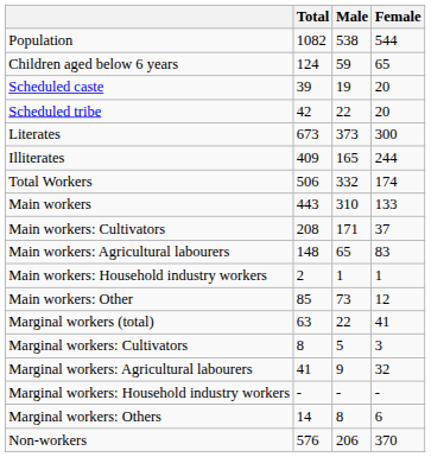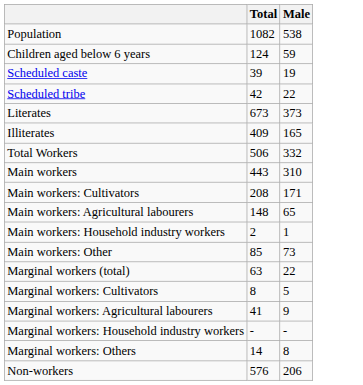 <table class="wikitable sortable">
 <tr>
 <th></th>
 <th>Total</th>
 <th>Male</th>
-<th>Female</th>
 </tr>
 <tr>
 <td>Population</td>
 <td>1082</td>
 <td>538</td>
-<td>544</td>
 </tr>
 <tr>
 <td>Children aged below 6 years</td>
 <td>124</td>
 <td>59</td>
-<td>65</td>
 </tr>
 <tr>
 <td><a href='#'>Scheduled caste</a></td>
 <td>39</td>
 <td>19</td>
-<td>20</td>
 </tr>
 <tr>
 <td><a href='#'>Scheduled tribe</a></td>
 <td>42</td>
 <td>22</td>
-<td>20</td>
 </tr>
 <tr>
 <td>Literates</td>
 <td>673</td>
 <td>373</td>
-<td>300</td>
 </tr>
 <tr>
 <td>Illiterates</td>
 <td>409</td>
 <td>165</td>
-<td>244</td>
 </tr>
 <tr>
 <td>Total Workers</td>
 <td>506</td>
 <td>332</td>
-<td>174</td>
 </tr>
 <tr>
 <td>Main workers</td>
 <td>443</td>
 <td>310</td>
-<td>133</td>
 </tr>
 <tr>
 <td>Main workers: Cultivators</td>
 <td>208</td>
 <td>171</td>
-<td>37</td>
 </tr>
 <tr>
 <td>Main workers: Agricultural labourers</td>
 <td>148</td>
 <td>65</td>
-<td>83</td>
 </tr>
 <tr>
 <td>Main workers: Household industry workers</td>
 <td>2</td>
-<td>1</td>
 <td>1</td>
 </tr>
 <tr>
 <td>Main workers: Other</td>
 <td>85</td>
 <td>73</td>
-<td>12</td>
 </tr>
 <tr>
 <td>Marginal workers (total)</td>
 <td>63</td>
 <td>22</td>
-<td>41</td>
 </tr>
 <tr>
 <td>Marginal workers: Cultivators</td>
 <td>8</td>
 <td>5</td>
-<td>3</td>
 </tr>
 <tr>
 <td>Marginal workers: Agricultural labourers</td>
 <td>41</td>
 <td>9</td>
-<td>32</td>
 </tr>
 <tr>
 <td>Marginal workers: Household industry workers</td>
-<td>-</td>
 <td>-</td>
 <td>-</td>
 </tr>
 <tr>
 <td>Marginal workers: Others</td>
 <td>14</td>
 <td>8</td>
-<td>6</td>
 </tr>
 <tr>
 <td>Non-workers</td>
 <td>576</td>
 <td>206</td>
-<td>370</td>
 </tr>
 </table>
